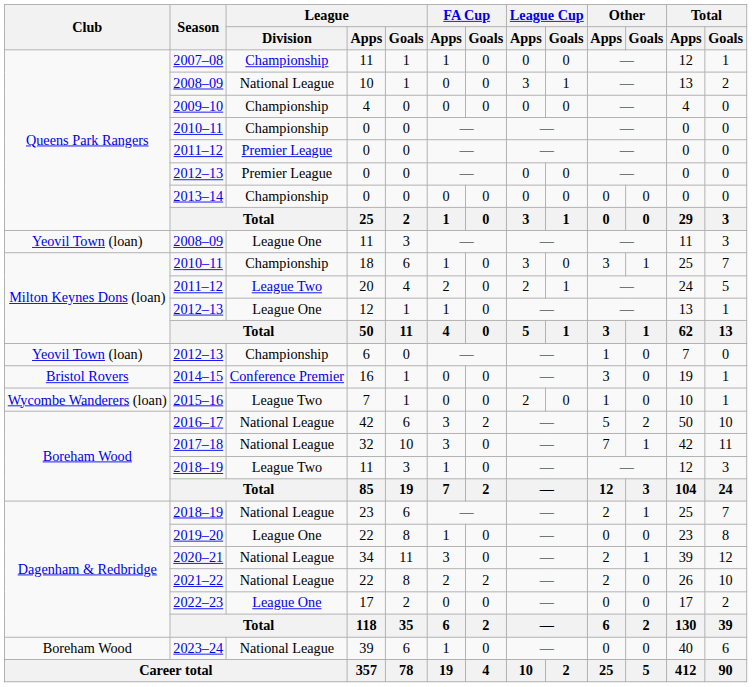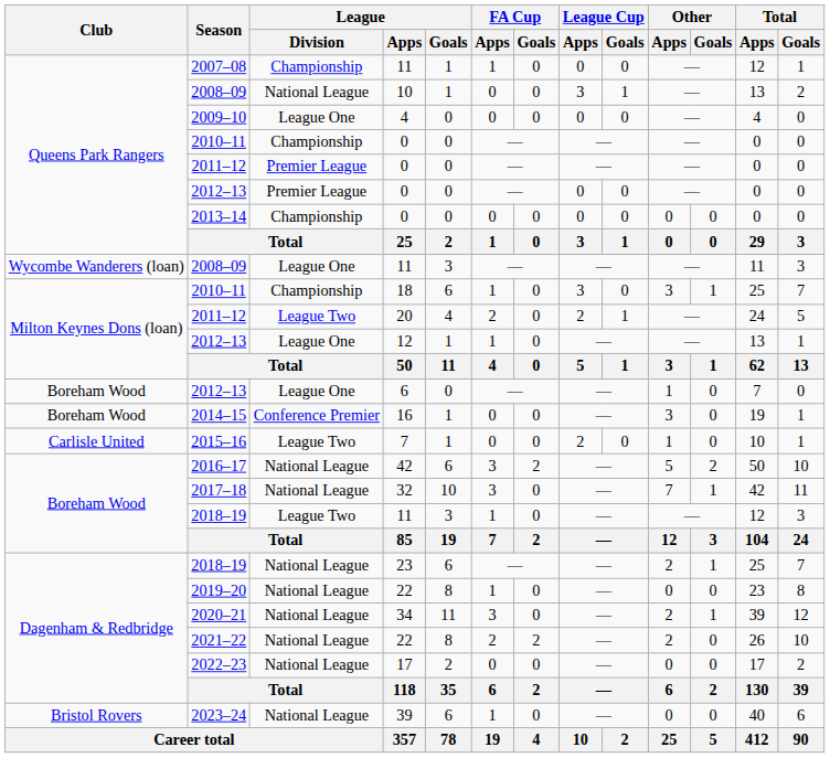 <table class="wikitable" style="text-align: center">
 <tr>
 <th rowspan="2">Club</th>
 <th rowspan="2">Season</th>
 <th colspan="3">League</th>
 <th colspan="2"><a href='#'>FA Cup</a></th>
 <th colspan="2"><a href='#'>League Cup</a></th>
 <th colspan="2">Other</th>
 <th colspan="2">Total</th>
 </tr>
 <tr>
 <th>Division</th>
 <th>Apps</th>
 <th>Goals</th>
 <th>Apps</th>
 <th>Goals</th>
 <th>Apps</th>
 <th>Goals</th>
 <th>Apps</th>
 <th>Goals</th>
 <th>Apps</th>
 <th>Goals</th>
 </tr>
 <tr>
 <td rowspan="8"><a href='#'>Queens Park Rangers</a></td>
 <td><a href='#'>2007–08</a></td>
 <td><a href='#'>Championship</a></td>
 <td>11</td>
 <td>1</td>
 <td>1</td>
 <td>0</td>
 <td>0</td>
 <td>0</td>
 <td colspan="2">—</td>
 <td>12</td>
 <td>1</td>
 </tr>
 <tr>
 <td><a href='#'>2008–09</a></td>
 <td>National League</td>
 <td>10</td>
 <td>1</td>
 <td>0</td>
 <td>0</td>
 <td>3</td>
 <td>1</td>
 <td colspan="2">—</td>
 <td>13</td>
 <td>2</td>
 </tr>
 <tr>
 <td><a href='#'>2009–10</a></td>
-<td>Championship</td>
+<td>League One</td>
 <td>4</td>
 <td>0</td>
 <td>0</td>
 <td>0</td>
 <td>0</td>
 <td>0</td>
 <td colspan="2">—</td>
 <td>4</td>
 <td>0</td>
 </tr>
 <tr>
 <td><a href='#'>2010–11</a></td>
 <td>Championship</td>
 <td>0</td>
 <td>0</td>
 <td colspan="2">—</td>
 <td colspan="2">—</td>
 <td colspan="2">—</td>
 <td>0</td>
 <td>0</td>
 </tr>
 <tr>
 <td><a href='#'>2011–12</a></td>
 <td><a href='#'>Premier League</a></td>
 <td>0</td>
 <td>0</td>
 <td colspan="2">—</td>
 <td colspan="2">—</td>
 <td colspan="2">—</td>
 <td>0</td>
 <td>0</td>
 </tr>
 <tr>
 <td><a href='#'>2012–13</a></td>
 <td>Premier League</td>
 <td>0</td>
 <td>0</td>
 <td colspan="2">—</td>
 <td>0</td>
 <td>0</td>
 <td colspan="2">—</td>
 <td>0</td>
 <td>0</td>
 </tr>
 <tr>
 <td><a href='#'>2013–14</a></td>
 <td>Championship</td>
 <td>0</td>
 <td>0</td>
 <td>0</td>
 <td>0</td>
 <td>0</td>
 <td>0</td>
 <td>0</td>
 <td>0</td>
 <td>0</td>
 <td>0</td>
 </tr>
 <tr>
 <th colspan="2">Total</th>
 <th>25</th>
 <th>2</th>
 <th>1</th>
 <th>0</th>
 <th>3</th>
 <th>1</th>
 <th>0</th>
 <th>0</th>
 <th>29</th>
 <th>3</th>
 </tr>
 <tr>
-<td><a href='#'>Yeovil Town</a> (loan)</td>
+<td><a href='#'>Wycombe Wanderers</a> (loan)</td>
 <td><a href='#'>2008–09</a></td>
 <td>League One</td>
 <td>11</td>
 <td>3</td>
 <td colspan="2">—</td>
 <td colspan="2">—</td>
 <td colspan="2">—</td>
 <td>11</td>
 <td>3</td>
 </tr>
 <tr>
 <td rowspan="4"><a href='#'>Milton Keynes Dons</a> (loan)</td>
 <td><a href='#'>2010–11</a></td>
 <td>Championship</td>
 <td>18</td>
 <td>6</td>
 <td>1</td>
 <td>0</td>
 <td>3</td>
 <td>0</td>
 <td>3</td>
 <td>1</td>
 <td>25</td>
 <td>7</td>
 </tr>
 <tr>
 <td><a href='#'>2011–12</a></td>
 <td><a href='#'>League Two</a></td>
 <td>20</td>
 <td>4</td>
 <td>2</td>
 <td>0</td>
 <td>2</td>
 <td>1</td>
 <td colspan="2">—</td>
 <td>24</td>
 <td>5</td>
 </tr>
 <tr>
 <td><a href='#'>2012–13</a></td>
 <td>League One</td>
 <td>12</td>
 <td>1</td>
 <td>1</td>
 <td>0</td>
 <td colspan="2">—</td>
 <td colspan="2">—</td>
 <td>13</td>
 <td>1</td>
 </tr>
 <tr>
 <th colspan="2">Total</th>
 <th>50</th>
 <th>11</th>
 <th>4</th>
 <th>0</th>
 <th>5</th>
 <th>1</th>
 <th>3</th>
 <th>1</th>
 <th>62</th>
 <th>13</th>
 </tr>
 <tr>
-<td><a href='#'>Yeovil Town</a> (loan)</td>
+<td>Boreham Wood</td>
 <td><a href='#'>2012–13</a></td>
-<td>Championship</td>
+<td>League One</td>
 <td>6</td>
 <td>0</td>
 <td colspan="2">—</td>
 <td colspan="2">—</td>
 <td>1</td>
 <td>0</td>
 <td>7</td>
 <td>0</td>
 </tr>
 <tr>
-<td><a href='#'>Bristol Rovers</a></td>
+<td>Boreham Wood</td>
 <td><a href='#'>2014–15</a></td>
 <td><a href='#'>Conference Premier</a></td>
 <td>16</td>
 <td>1</td>
 <td>0</td>
 <td>0</td>
 <td colspan="2">—</td>
 <td>3</td>
 <td>0</td>
 <td>19</td>
 <td>1</td>
 </tr>
 <tr>
-<td><a href='#'>Wycombe Wanderers</a> (loan)</td>
+<td><a href='#'>Carlisle United</a></td>
 <td><a href='#'>2015–16</a></td>
 <td>League Two</td>
 <td>7</td>
 <td>1</td>
 <td>0</td>
 <td>0</td>
 <td>2</td>
 <td>0</td>
 <td>1</td>
 <td>0</td>
 <td>10</td>
 <td>1</td>
 </tr>
 <tr>
 <td rowspan="4"><a href='#'>Boreham Wood</a></td>
 <td><a href='#'>2016–17</a></td>
 <td>National League</td>
 <td>42</td>
 <td>6</td>
 <td>3</td>
 <td>2</td>
 <td colspan="2">—</td>
 <td>5</td>
 <td>2</td>
 <td>50</td>
 <td>10</td>
 </tr>
 <tr>
 <td><a href='#'>2017–18</a></td>
 <td>National League</td>
 <td>32</td>
 <td>10</td>
 <td>3</td>
 <td>0</td>
 <td colspan="2">—</td>
 <td>7</td>
 <td>1</td>
 <td>42</td>
 <td>11</td>
 </tr>
 <tr>
 <td><a href='#'>2018–19</a></td>
 <td>League Two</td>
 <td>11</td>
 <td>3</td>
 <td>1</td>
 <td>0</td>
 <td colspan="2">—</td>
 <td colspan="2">—</td>
 <td>12</td>
 <td>3</td>
 </tr>
 <tr>
 <th colspan="2">Total</th>
 <th>85</th>
 <th>19</th>
 <th>7</th>
 <th>2</th>
 <th colspan="2">—</th>
 <th>12</th>
 <th>3</th>
 <th>104</th>
 <th>24</th>
 </tr>
 <tr>
 <td rowspan="6"><a href='#'>Dagenham & Redbridge</a></td>
 <td><a href='#'>2018–19</a></td>
 <td>National League</td>
 <td>23</td>
 <td>6</td>
 <td colspan="2">—</td>
 <td colspan="2">—</td>
 <td>2</td>
 <td>1</td>
 <td>25</td>
 <td>7</td>
 </tr>
 <tr>
 <td><a href='#'>2019–20</a></td>
-<td>League One</td>
+<td>National League</td>
 <td>22</td>
 <td>8</td>
 <td>1</td>
 <td>0</td>
 <td colspan="2">—</td>
 <td>0</td>
 <td>0</td>
 <td>23</td>
 <td>8</td>
 </tr>
 <tr>
 <td><a href='#'>2020–21</a></td>
 <td>National League</td>
 <td>34</td>
 <td>11</td>
 <td>3</td>
 <td>0</td>
 <td colspan="2">—</td>
 <td>2</td>
 <td>1</td>
 <td>39</td>
 <td>12</td>
 </tr>
 <tr>
 <td><a href='#'>2021–22</a></td>
 <td>National League</td>
 <td>22</td>
 <td>8</td>
 <td>2</td>
 <td>2</td>
 <td colspan="2">—</td>
 <td>2</td>
 <td>0</td>
 <td>26</td>
 <td>10</td>
 </tr>
 <tr>
 <td><a href='#'>2022–23</a></td>
-<td><a href='#'>League One</a></td>
+<td>National League</td>
 <td>17</td>
 <td>2</td>
 <td>0</td>
 <td>0</td>
 <td colspan="2">—</td>
 <td>0</td>
 <td>0</td>
 <td>17</td>
 <td>2</td>
 </tr>
 <tr>
 <th colspan="2">Total</th>
 <th>118</th>
 <th>35</th>
 <th>6</th>
 <th>2</th>
 <th colspan="2">—</th>
 <th>6</th>
 <th>2</th>
 <th>130</th>
 <th>39</th>
 </tr>
 <tr>
-<td>Boreham Wood</td>
+<td><a href='#'>Bristol Rovers</a></td>
 <td><a href='#'>2023–24</a></td>
 <td>National League</td>
 <td>39</td>
 <td>6</td>
 <td>1</td>
 <td>0</td>
 <td colspan="2">—</td>
 <td>0</td>
 <td>0</td>
 <td>40</td>
 <td>6</td>
 </tr>
 <tr>
 <th colspan="3">Career total</th>
 <th>357</th>
 <th>78</th>
 <th>19</th>
 <th>4</th>
 <th>10</th>
 <th>2</th>
 <th>25</th>
 <th>5</th>
 <th>412</th>
 <th>90</th>
 </tr>
 </table>
